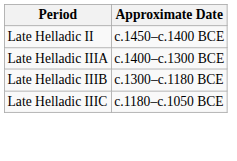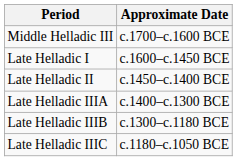 <table class="wikitable floatleft">
 <tr>
 <th>Period</th>
 <th>Approximate Date</th>
+</tr>
+<tr>
+<td>Middle Helladic III</td>
+<td>c.1700–c.1600 BCE</td>
+</tr>
+<tr>
+<td>Late Helladic I</td>
+<td>c.1600–c.1450 BCE</td>
 </tr>
 <tr>
 <td>Late Helladic II</td>
 <td>c.1450–c.1400 BCE</td>
 </tr>
 <tr>
 <td>Late Helladic IIIA</td>
 <td>c.1400–c.1300 BCE</td>
 </tr>
 <tr>
 <td>Late Helladic IIIB</td>
 <td>c.1300–c.1180 BCE</td>
 </tr>
 <tr>
 <td>Late Helladic IIIC</td>
 <td>c.1180–c.1050 BCE</td>
 </tr>
 </table>
